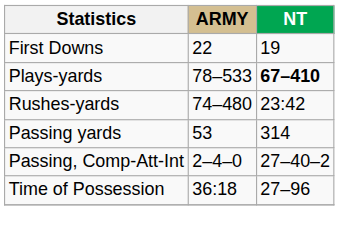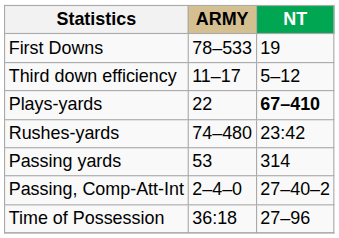 <table class="wikitable" style="float:left">
 <tr>
 <th>Statistics</th>
 <th style="background:#d4bf91; color:#000000">ARMY</th>
 <th style="background:#00a651; color:#ffffff">NT</th>
 </tr>
 <tr>
 <td>First Downs</td>
-<td>22</td>
+<td>78–533</td>
 <td>19</td>
 </tr>
 <tr>
+<td>Third down efficiency</td>
+<td>11–17</td>
+<td>5–12</td>
+</tr>
+<tr>
 <td>Plays-yards</td>
-<td>78–533</td>
+<td>22</td>
 <td><strong>67–410</strong></td>
 </tr>
 <tr>
 <td>Rushes-yards</td>
 <td>74–480</td>
 <td>23:42</td>
 </tr>
 <tr>
 <td>Passing yards</td>
 <td>53</td>
 <td>314</td>
 </tr>
 <tr>
 <td>Passing, Comp-Att-Int</td>
 <td>2–4–0</td>
 <td>27–40–2</td>
 </tr>
 <tr>
 <td>Time of Possession</td>
 <td>36:18</td>
 <td>27–96</td>
 </tr>
 <tr>
 </tr>
 </table>
